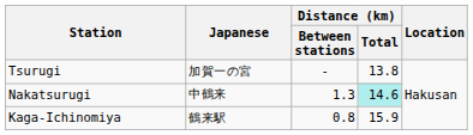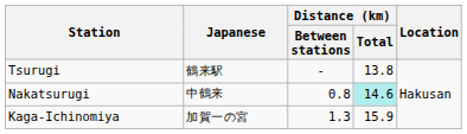 <table class="wikitable" rules="all">
 <tr>
 <th rowspan="2" style="width:14em;">Station</th>
 <th rowspan="2" style="width:8em;">Japanese</th>
 <th colspan="2">Distance (km)</th>
 <th rowspan="2">Location</th>
 </tr>
 <tr>
 <th style="width:2.5em;">Between<br>stations</th>
 <th style="width:2.5em;">Total</th>
 </tr>
 <tr>
 <td>Tsurugi</td>
-<td>加賀一の宮</td>
+<td>鶴来駅</td>
 <td style="text-align:center;">-</td>
 <td style="text-align:right;">13.8</td>
 <td rowspan=3>Hakusan</td>
 </tr>
 <tr>
 <td>Nakatsurugi</td>
 <td>中鶴来</td>
-<td style="text-align:right;">1.3</td>
+<td style="text-align:right;">0.8</td>
 <td style="background: paleturquoise; text-align:right;">14.6</td>
 </tr>
 <tr>
 <td>Kaga-Ichinomiya</td>
-<td>鶴来駅</td>
-<td style="text-align:right;">0.8</td>
+<td>加賀一の宮</td>
+<td style="text-align:right;">1.3</td>
 <td style="text-align:right;">15.9</td>
 </tr>
 </table>
